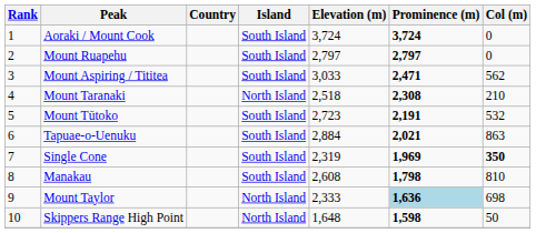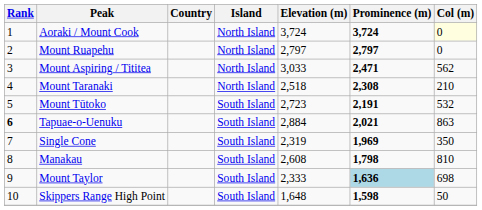 <table class="wikitable sortable">
 <tr>
 <th><a href='#'>Rank</a></th>
 <th>Peak</th>
 <th>Country</th>
 <th>Island</th>
 <th>Elevation (m)</th>
 <th>Prominence (m)</th>
 <th>Col (m)</th>
 </tr>
 <tr>
 <td>1</td>
 <td><a href='#'>Aoraki / Mount Cook</a></td>
 <td></td>
-<td><a href='#'>South Island</a></td>
+<td><a href='#'>North Island</a></td>
 <td>3,724</td>
 <td><strong>3,724</strong></td>
-<td>0</td>
+<td style="background: lightyellow;">0</td>
 </tr>
 <tr>
 <td>2</td>
 <td><a href='#'>Mount Ruapehu</a></td>
 <td></td>
-<td><a href='#'>South Island</a></td>
+<td><a href='#'>North Island</a></td>
 <td>2,797</td>
 <td><strong>2,797</strong></td>
 <td>0</td>
 </tr>
 <tr>
 <td>3</td>
 <td><a href='#'>Mount Aspiring / Tititea</a></td>
 <td></td>
-<td><a href='#'>South Island</a></td>
+<td><a href='#'>North Island</a></td>
 <td>3,033</td>
 <td><strong>2,471</strong></td>
 <td>562</td>
 </tr>
 <tr>
 <td>4</td>
 <td><a href='#'>Mount Taranaki</a></td>
 <td></td>
 <td><a href='#'>North Island</a></td>
 <td>2,518</td>
 <td><strong>2,308</strong></td>
 <td>210</td>
 </tr>
 <tr>
 <td>5</td>
 <td><a href='#'>Mount Tūtoko</a></td>
 <td></td>
 <td><a href='#'>South Island</a></td>
 <td>2,723</td>
 <td><strong>2,191</strong></td>
 <td>532</td>
 </tr>
 <tr>
-<td>6</td>
+<td><strong>6</strong></td>
 <td><a href='#'>Tapuae-o-Uenuku</a></td>
 <td></td>
 <td><a href='#'>South Island</a></td>
 <td>2,884</td>
 <td><strong>2,021</strong></td>
 <td>863</td>
 </tr>
 <tr>
 <td>7</td>
 <td><a href='#'>Single Cone</a></td>
 <td></td>
 <td><a href='#'>South Island</a></td>
 <td>2,319</td>
 <td><strong>1,969</strong></td>
-<td><strong>350</strong></td>
+<td>350</td>
 </tr>
 <tr>
 <td>8</td>
 <td><a href='#'>Manakau</a></td>
 <td></td>
 <td><a href='#'>South Island</a></td>
 <td>2,608</td>
 <td><strong>1,798</strong></td>
 <td>810</td>
 </tr>
 <tr>
 <td>9</td>
 <td><a href='#'>Mount Taylor</a></td>
 <td></td>
-<td><a href='#'>North Island</a></td>
+<td><a href='#'>South Island</a></td>
 <td>2,333</td>
 <td style="background: lightblue;"><strong>1,636</strong></td>
 <td>698</td>
 </tr>
 <tr>
 <td>10</td>
 <td><a href='#'>Skippers Range</a> High Point</td>
 <td></td>
-<td><a href='#'>North Island</a></td>
+<td><a href='#'>South Island</a></td>
 <td>1,648</td>
 <td><strong>1,598</strong></td>
 <td>50</td>
 </tr>
 <tr>
 </tr>
 </table>
